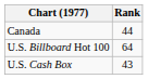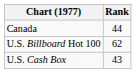 <table class="wikitable sortable">
 <tr>
 <th align="left">Chart (1977)</th>
 <th style="text-align:center;">Rank</th>
 </tr>
 <tr>
 <td>Canada </td>
 <td style="text-align:center;">44</td>
 </tr>
 <tr>
 <td>U.S. <em>Billboard</em> Hot 100 </td>
-<td style="text-align:center;">64</td>
+<td style="text-align:center;">62</td>
 </tr>
 <tr>
 <td>U.S. <em>Cash Box</em> </td>
 <td style="text-align:center;">43</td>
 </tr>
 </table>
